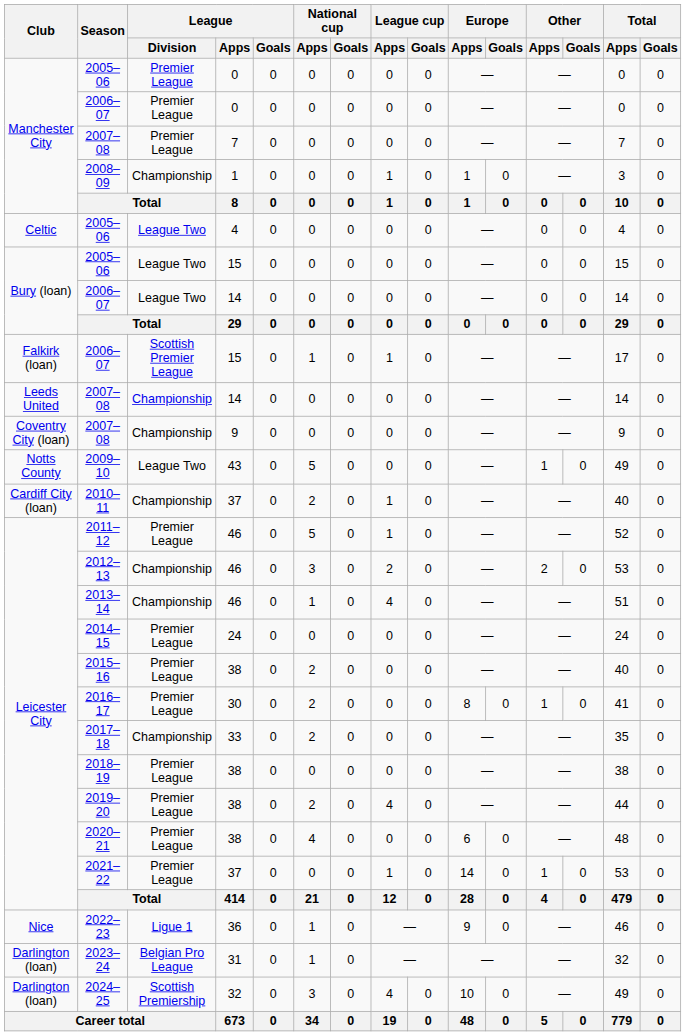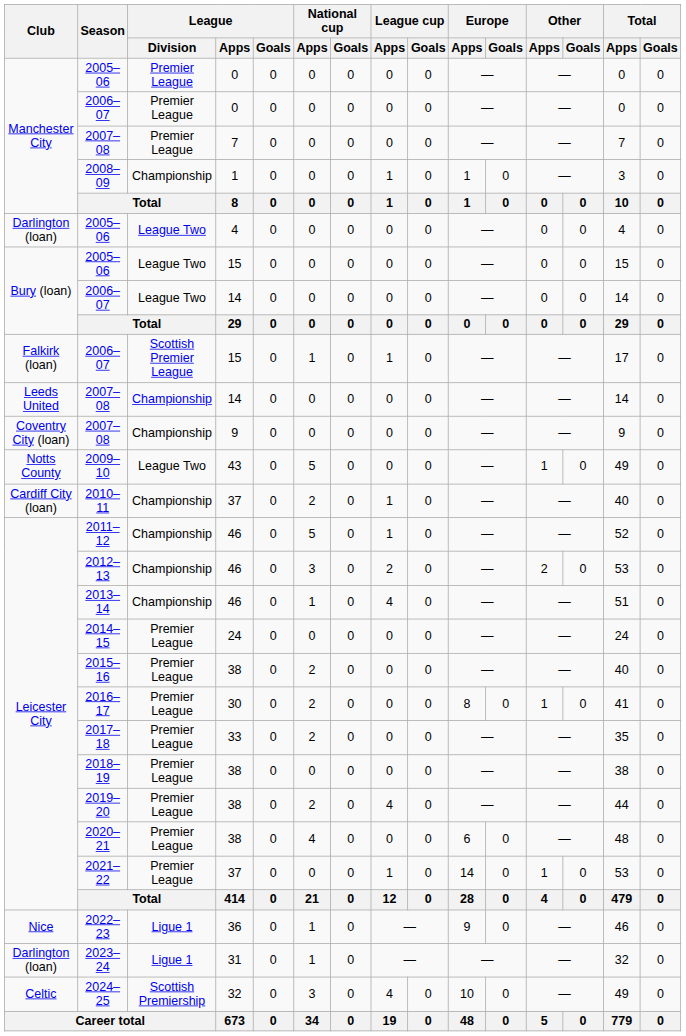 <table class="wikitable" style="text-align: center;">
 <tr>
 <th rowspan=2>Club</th>
 <th rowspan=2>Season</th>
 <th colspan=3>League</th>
 <th colspan=2>National cup</th>
 <th colspan=2>League cup</th>
 <th colspan=2>Europe</th>
 <th colspan=2>Other</th>
 <th colspan=2>Total</th>
 </tr>
 <tr>
 <th>Division</th>
 <th>Apps</th>
 <th>Goals</th>
 <th>Apps</th>
 <th>Goals</th>
 <th>Apps</th>
 <th>Goals</th>
 <th>Apps</th>
 <th>Goals</th>
 <th>Apps</th>
 <th>Goals</th>
 <th>Apps</th>
 <th>Goals</th>
 </tr>
 <tr>
 <td rowspan=5><a href='#'>Manchester City</a></td>
 <td><a href='#'>2005–06</a></td>
 <td><a href='#'>Premier League</a></td>
 <td>0</td>
 <td>0</td>
 <td>0</td>
 <td>0</td>
 <td>0</td>
 <td>0</td>
 <td colspan=2>—</td>
 <td colspan=2>—</td>
 <td>0</td>
 <td>0</td>
 </tr>
 <tr>
 <td><a href='#'>2006–07</a></td>
 <td>Premier League</td>
 <td>0</td>
 <td>0</td>
 <td>0</td>
 <td>0</td>
 <td>0</td>
 <td>0</td>
 <td colspan=2>—</td>
 <td colspan=2>—</td>
 <td>0</td>
 <td>0</td>
 </tr>
 <tr>
 <td><a href='#'>2007–08</a></td>
 <td>Premier League</td>
 <td>7</td>
 <td>0</td>
 <td>0</td>
 <td>0</td>
 <td>0</td>
 <td>0</td>
 <td colspan=2>—</td>
 <td colspan=2>—</td>
 <td>7</td>
 <td>0</td>
 </tr>
 <tr>
 <td><a href='#'>2008–09</a></td>
 <td>Championship</td>
 <td>1</td>
 <td>0</td>
 <td>0</td>
 <td>0</td>
 <td>1</td>
 <td>0</td>
 <td>1</td>
 <td>0</td>
 <td colspan=2>—</td>
 <td>3</td>
 <td>0</td>
 </tr>
 <tr>
 <th colspan=2>Total</th>
 <th>8</th>
 <th>0</th>
 <th>0</th>
 <th>0</th>
 <th>1</th>
 <th>0</th>
 <th>1</th>
 <th>0</th>
 <th>0</th>
 <th>0</th>
 <th>10</th>
 <th>0</th>
 </tr>
 <tr>
-<td><a href='#'>Celtic</a></td>
+<td><a href='#'>Darlington</a> (loan)</td>
 <td><a href='#'>2005–06</a></td>
 <td><a href='#'>League Two</a></td>
 <td>4</td>
 <td>0</td>
 <td>0</td>
 <td>0</td>
 <td>0</td>
 <td>0</td>
 <td colspan=2>—</td>
 <td>0</td>
 <td>0</td>
 <td>4</td>
 <td>0</td>
 </tr>
 <tr>
 <td rowspan=3><a href='#'>Bury</a> (loan)</td>
 <td><a href='#'>2005–06</a></td>
 <td>League Two</td>
 <td>15</td>
 <td>0</td>
 <td>0</td>
 <td>0</td>
 <td>0</td>
 <td>0</td>
 <td colspan=2>—</td>
 <td>0</td>
 <td>0</td>
 <td>15</td>
 <td>0</td>
 </tr>
 <tr>
 <td><a href='#'>2006–07</a></td>
 <td>League Two</td>
 <td>14</td>
 <td>0</td>
 <td>0</td>
 <td>0</td>
 <td>0</td>
 <td>0</td>
 <td colspan=2>—</td>
 <td>0</td>
 <td>0</td>
 <td>14</td>
 <td>0</td>
 </tr>
 <tr>
 <th colspan=2>Total</th>
 <th>29</th>
 <th>0</th>
 <th>0</th>
 <th>0</th>
 <th>0</th>
 <th>0</th>
 <th>0</th>
 <th>0</th>
 <th>0</th>
 <th>0</th>
 <th>29</th>
 <th>0</th>
 </tr>
 <tr>
 <td><a href='#'>Falkirk</a> (loan)</td>
 <td><a href='#'>2006–07</a></td>
 <td><a href='#'>Scottish Premier League</a></td>
 <td>15</td>
 <td>0</td>
 <td>1</td>
 <td>0</td>
 <td>1</td>
 <td>0</td>
 <td colspan=2>—</td>
 <td colspan=2>—</td>
 <td>17</td>
 <td>0</td>
 </tr>
 <tr>
 <td><a href='#'>Leeds United</a></td>
 <td><a href='#'>2007–08</a></td>
 <td><a href='#'>Championship</a></td>
 <td>14</td>
 <td>0</td>
 <td>0</td>
 <td>0</td>
 <td>0</td>
 <td>0</td>
 <td colspan=2>—</td>
 <td colspan=2>—</td>
 <td>14</td>
 <td>0</td>
 </tr>
 <tr>
 <td><a href='#'>Coventry City</a> (loan)</td>
 <td><a href='#'>2007–08</a></td>
 <td>Championship</td>
 <td>9</td>
 <td>0</td>
 <td>0</td>
 <td>0</td>
 <td>0</td>
 <td>0</td>
 <td colspan=2>—</td>
 <td colspan=2>—</td>
 <td>9</td>
 <td>0</td>
 </tr>
 <tr>
 <td><a href='#'>Notts County</a></td>
 <td><a href='#'>2009–10</a></td>
 <td>League Two</td>
 <td>43</td>
 <td>0</td>
 <td>5</td>
 <td>0</td>
 <td>0</td>
 <td>0</td>
 <td colspan=2>—</td>
 <td>1</td>
 <td>0</td>
 <td>49</td>
 <td>0</td>
 </tr>
 <tr>
 <td><a href='#'>Cardiff City</a> (loan)</td>
 <td><a href='#'>2010–11</a></td>
 <td>Championship</td>
 <td>37</td>
 <td>0</td>
 <td>2</td>
 <td>0</td>
 <td>1</td>
 <td>0</td>
 <td colspan=2>—</td>
 <td colspan=2>—</td>
 <td>40</td>
 <td>0</td>
 </tr>
 <tr>
 <td rowspan=12><a href='#'>Leicester City</a></td>
 <td><a href='#'>2011–12</a></td>
-<td>Premier League</td>
+<td>Championship</td>
 <td>46</td>
 <td>0</td>
 <td>5</td>
 <td>0</td>
 <td>1</td>
 <td>0</td>
 <td colspan=2>—</td>
 <td colspan=2>—</td>
 <td>52</td>
 <td>0</td>
 </tr>
 <tr>
 <td><a href='#'>2012–13</a></td>
 <td>Championship</td>
 <td>46</td>
 <td>0</td>
 <td>3</td>
 <td>0</td>
 <td>2</td>
 <td>0</td>
 <td colspan=2>—</td>
 <td>2</td>
 <td>0</td>
 <td>53</td>
 <td>0</td>
 </tr>
 <tr>
 <td><a href='#'>2013–14</a></td>
 <td>Championship</td>
 <td>46</td>
 <td>0</td>
 <td>1</td>
 <td>0</td>
 <td>4</td>
 <td>0</td>
 <td colspan=2>—</td>
 <td colspan=2>—</td>
 <td>51</td>
 <td>0</td>
 </tr>
 <tr>
 <td><a href='#'>2014–15</a></td>
 <td>Premier League</td>
 <td>24</td>
 <td>0</td>
 <td>0</td>
 <td>0</td>
 <td>0</td>
 <td>0</td>
 <td colspan=2>—</td>
 <td colspan=2>—</td>
 <td>24</td>
 <td>0</td>
 </tr>
 <tr>
 <td><a href='#'>2015–16</a></td>
 <td>Premier League</td>
 <td>38</td>
 <td>0</td>
 <td>2</td>
 <td>0</td>
 <td>0</td>
 <td>0</td>
 <td colspan=2>—</td>
 <td colspan=2>—</td>
 <td>40</td>
 <td>0</td>
 </tr>
 <tr>
 <td><a href='#'>2016–17</a></td>
 <td>Premier League</td>
 <td>30</td>
 <td>0</td>
 <td>2</td>
 <td>0</td>
 <td>0</td>
 <td>0</td>
 <td>8</td>
 <td>0</td>
 <td>1</td>
 <td>0</td>
 <td>41</td>
 <td>0</td>
 </tr>
 <tr>
 <td><a href='#'>2017–18</a></td>
-<td>Championship</td>
+<td>Premier League</td>
 <td>33</td>
 <td>0</td>
 <td>2</td>
 <td>0</td>
 <td>0</td>
 <td>0</td>
 <td colspan=2>—</td>
 <td colspan=2>—</td>
 <td>35</td>
 <td>0</td>
 </tr>
 <tr>
 <td><a href='#'>2018–19</a></td>
 <td>Premier League</td>
 <td>38</td>
 <td>0</td>
 <td>0</td>
 <td>0</td>
 <td>0</td>
 <td>0</td>
 <td colspan=2>—</td>
 <td colspan=2>—</td>
 <td>38</td>
 <td>0</td>
 </tr>
 <tr>
 <td><a href='#'>2019–20</a></td>
 <td>Premier League</td>
 <td>38</td>
 <td>0</td>
 <td>2</td>
 <td>0</td>
 <td>4</td>
 <td>0</td>
 <td colspan=2>—</td>
 <td colspan=2>—</td>
 <td>44</td>
 <td>0</td>
 </tr>
 <tr>
 <td><a href='#'>2020–21</a></td>
 <td>Premier League</td>
 <td>38</td>
 <td>0</td>
 <td>4</td>
 <td>0</td>
 <td>0</td>
 <td>0</td>
 <td>6</td>
 <td>0</td>
 <td colspan=2>—</td>
 <td>48</td>
 <td>0</td>
 </tr>
 <tr>
 <td><a href='#'>2021–22</a></td>
 <td>Premier League</td>
 <td>37</td>
 <td>0</td>
 <td>0</td>
 <td>0</td>
 <td>1</td>
 <td>0</td>
 <td>14</td>
 <td>0</td>
 <td>1</td>
 <td>0</td>
 <td>53</td>
 <td>0</td>
 </tr>
 <tr>
 <th colspan=2>Total</th>
 <th>414</th>
 <th>0</th>
 <th>21</th>
 <th>0</th>
 <th>12</th>
 <th>0</th>
 <th>28</th>
 <th>0</th>
 <th>4</th>
 <th>0</th>
 <th>479</th>
 <th>0</th>
 </tr>
 <tr>
 <td><a href='#'>Nice</a></td>
 <td><a href='#'>2022–23</a></td>
 <td><a href='#'>Ligue 1</a></td>
 <td>36</td>
 <td>0</td>
 <td>1</td>
 <td>0</td>
 <td colspan=2>—</td>
 <td>9</td>
 <td>0</td>
 <td colspan=2>—</td>
 <td>46</td>
 <td>0</td>
 </tr>
 <tr>
 <td><a href='#'>Darlington</a> (loan)</td>
 <td><a href='#'>2023–24</a></td>
-<td><a href='#'>Belgian Pro League</a></td>
+<td><a href='#'>Ligue 1</a></td>
 <td>31</td>
 <td>0</td>
 <td>1</td>
 <td>0</td>
 <td colspan=2>—</td>
 <td colspan=2>—</td>
 <td colspan=2>—</td>
 <td>32</td>
 <td>0</td>
 </tr>
 <tr>
-<td><a href='#'>Darlington</a> (loan)</td>
+<td><a href='#'>Celtic</a></td>
 <td><a href='#'>2024–25</a></td>
 <td><a href='#'>Scottish Premiership</a></td>
 <td>32</td>
 <td>0</td>
 <td>3</td>
 <td>0</td>
 <td>4</td>
 <td>0</td>
 <td>10</td>
 <td>0</td>
 <td colspan=2>—</td>
 <td>49</td>
 <td>0</td>
 </tr>
 <tr>
 <th colspan=3>Career total</th>
 <th>673</th>
 <th>0</th>
 <th>34</th>
 <th>0</th>
 <th>19</th>
 <th>0</th>
 <th>48</th>
 <th>0</th>
 <th>5</th>
 <th>0</th>
 <th>779</th>
 <th>0</th>
 </tr>
 </table>
